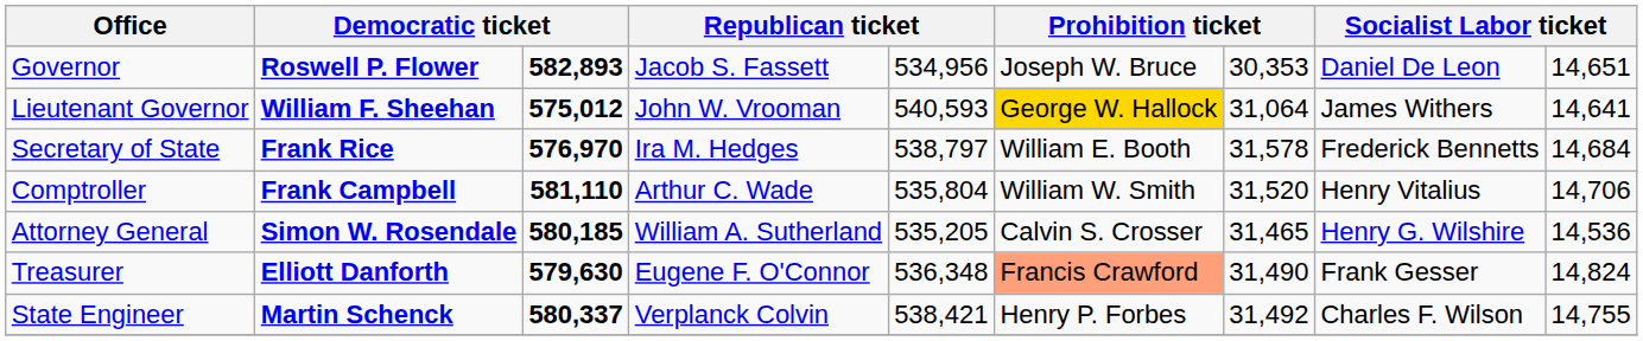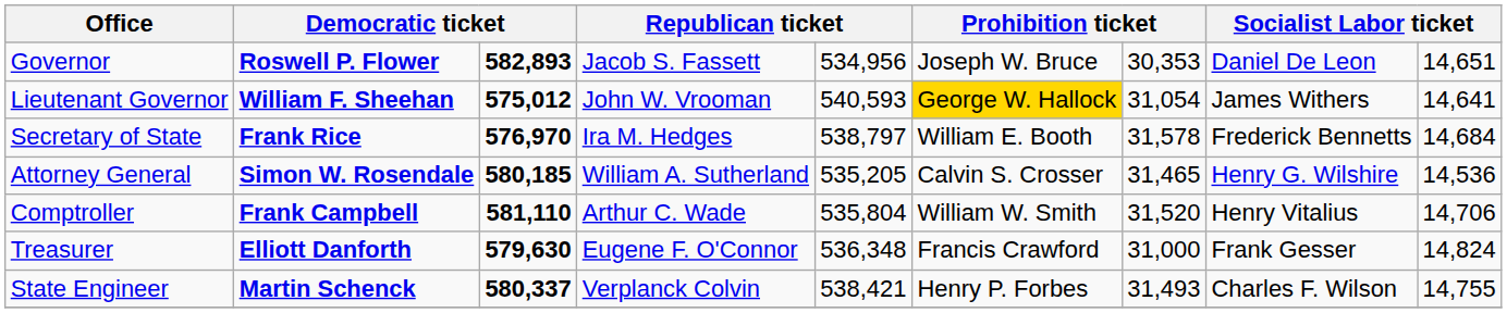 <table class=wikitable>
 <tr bgcolor=lightgrey>
 <th>Office</th>
 <th colspan="2" ><a href='#'>Democratic</a> ticket</th>
 <th colspan="2" ><a href='#'>Republican</a> ticket</th>
 <th colspan="2" ><a href='#'>Prohibition</a> ticket</th>
 <th colspan="2" ><a href='#'>Socialist Labor</a> ticket</th>
 </tr>
 <tr>
 <td><a href='#'>Governor</a></td>
 <td><strong><a href='#'>Roswell P. Flower</a></strong></td>
 <td align="right"><strong>582,893</strong></td>
 <td><a href='#'>Jacob S. Fassett</a></td>
 <td align="right">534,956</td>
 <td>Joseph W. Bruce</td>
 <td align="right">30,353</td>
 <td><a href='#'>Daniel De Leon</a></td>
 <td align="left">14,651</td>
 </tr>
 <tr>
 <td><a href='#'>Lieutenant Governor</a></td>
 <td><strong><a href='#'>William F. Sheehan</a></strong></td>
 <td align="right"><strong>575,012</strong></td>
 <td><a href='#'>John W. Vrooman</a></td>
 <td align="right">540,593</td>
 <td style="background: gold;">George W. Hallock</td>
-<td align="right">31,064</td>
+<td align="right">31,054</td>
 <td>James Withers</td>
 <td align="left">14,641</td>
 </tr>
 <tr>
 <td><a href='#'>Secretary of State</a></td>
 <td><strong><a href='#'>Frank Rice</a></strong></td>
 <td align="right"><strong>576,970</strong></td>
 <td><a href='#'>Ira M. Hedges</a></td>
 <td align="right">538,797</td>
 <td>William E. Booth</td>
 <td align="right">31,578</td>
 <td>Frederick Bennetts</td>
 <td align="left">14,684</td>
 </tr>
 <tr>
+<td><a href='#'>Attorney General</a></td>
+<td><strong><a href='#'>Simon W. Rosendale</a></strong></td>
+<td align="right"><strong>580,185</strong></td>
+<td><a href='#'>William A. Sutherland</a></td>
+<td align="right">535,205</td>
+<td>Calvin S. Crosser</td>
+<td align="right">31,465</td>
+<td><a href='#'>Henry G. Wilshire</a></td>
+<td align="left">14,536</td>
+</tr>
+<tr>
 <td><a href='#'>Comptroller</a></td>
 <td><strong><a href='#'>Frank Campbell</a></strong></td>
 <td align="right"><strong>581,110</strong></td>
 <td><a href='#'>Arthur C. Wade</a></td>
 <td align="right">535,804</td>
 <td>William W. Smith</td>
 <td align="right">31,520</td>
 <td>Henry Vitalius</td>
 <td align="left">14,706</td>
 </tr>
 <tr>
-<td><a href='#'>Attorney General</a></td>
-<td><strong><a href='#'>Simon W. Rosendale</a></strong></td>
-<td align="right"><strong>580,185</strong></td>
-<td><a href='#'>William A. Sutherland</a></td>
-<td align="right">535,205</td>
-<td>Calvin S. Crosser</td>
-<td align="right">31,465</td>
-<td><a href='#'>Henry G. Wilshire</a></td>
-<td align="left">14,536</td>
-</tr>
-<tr>
 <td><a href='#'>Treasurer</a></td>
 <td><strong><a href='#'>Elliott Danforth</a></strong></td>
 <td align="right"><strong>579,630</strong></td>
 <td><a href='#'>Eugene F. O'Connor</a></td>
 <td align="right">536,348</td>
-<td style="background: lightsalmon;">Francis Crawford</td>
-<td align="right">31,490</td>
+<td>Francis Crawford</td>
+<td align="right">31,000</td>
 <td>Frank Gesser</td>
 <td align="left">14,824</td>
 </tr>
 <tr>
 <td><a href='#'>State Engineer</a></td>
 <td><strong><a href='#'>Martin Schenck</a></strong></td>
 <td align="right"><strong>580,337</strong></td>
 <td><a href='#'>Verplanck Colvin</a></td>
 <td align="right">538,421</td>
 <td>Henry P. Forbes</td>
-<td align="right">31,492</td>
+<td align="right">31,493</td>
 <td>Charles F. Wilson</td>
 <td align="left">14,755</td>
 </tr>
 <tr>
 </tr>
 </table>
